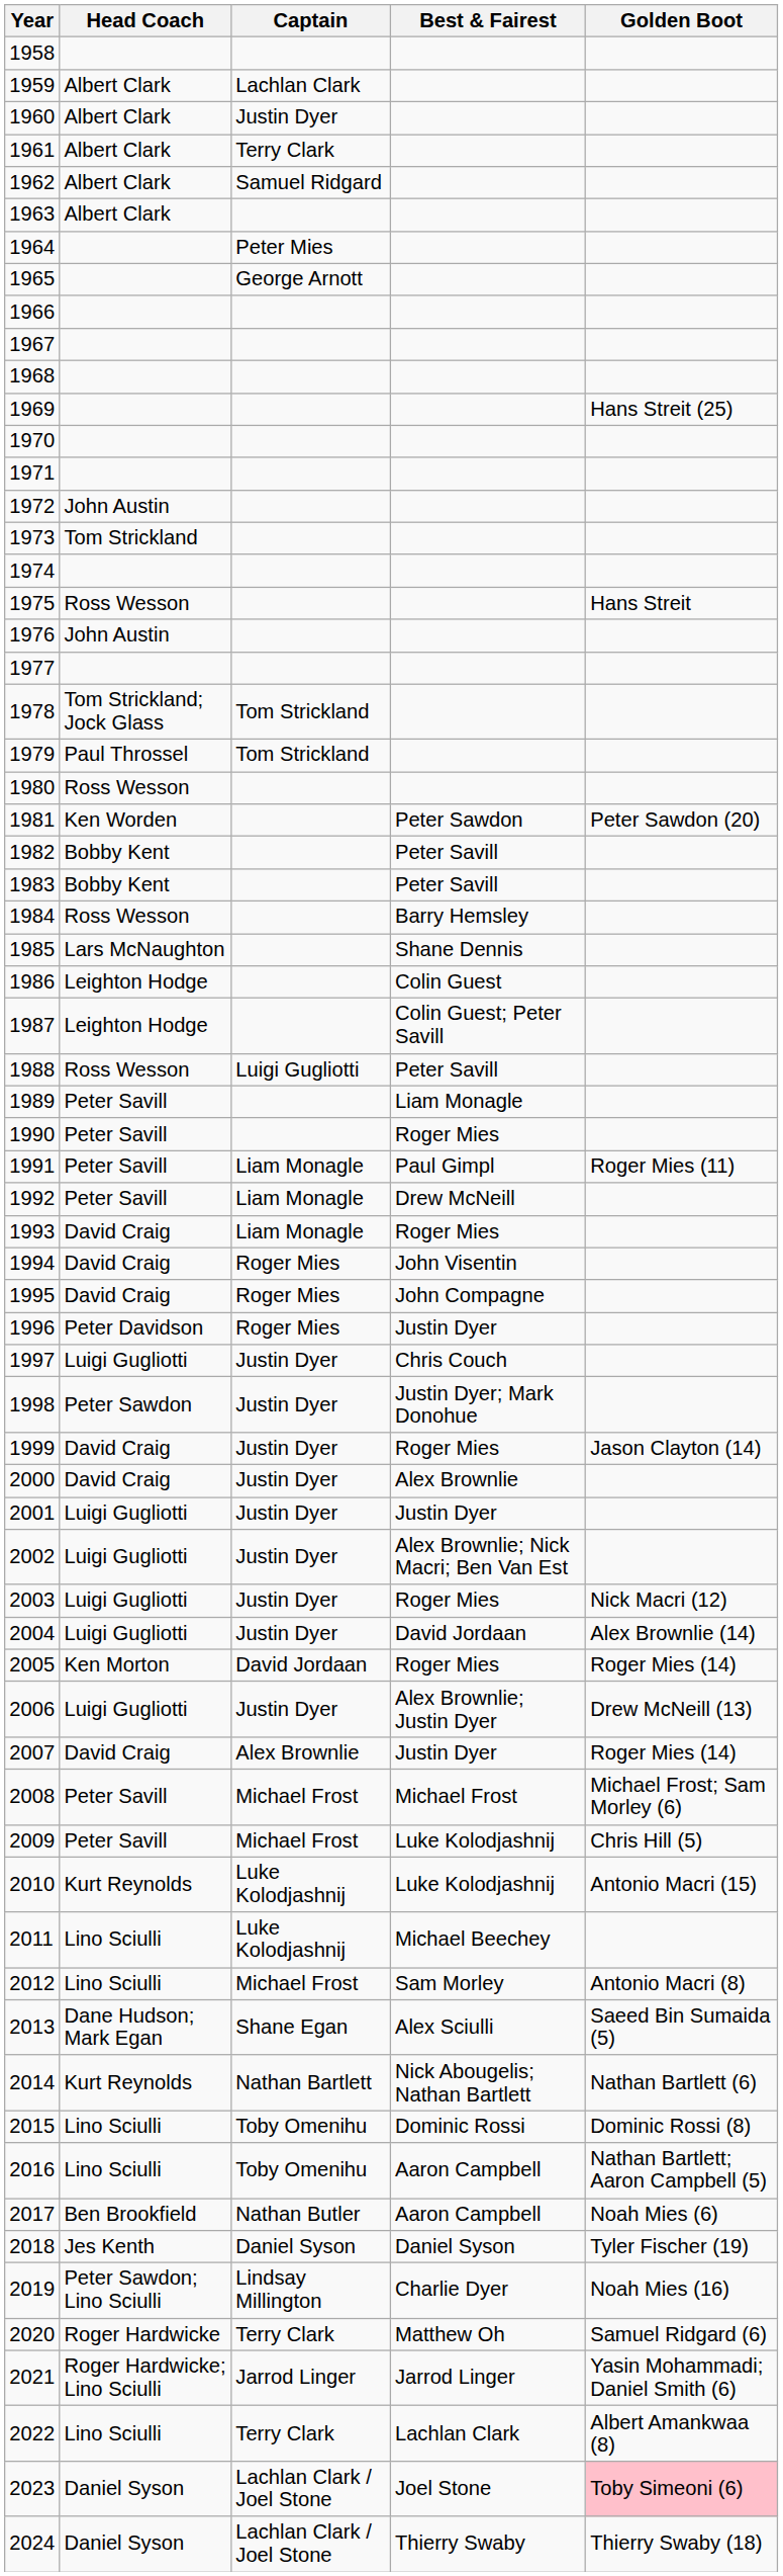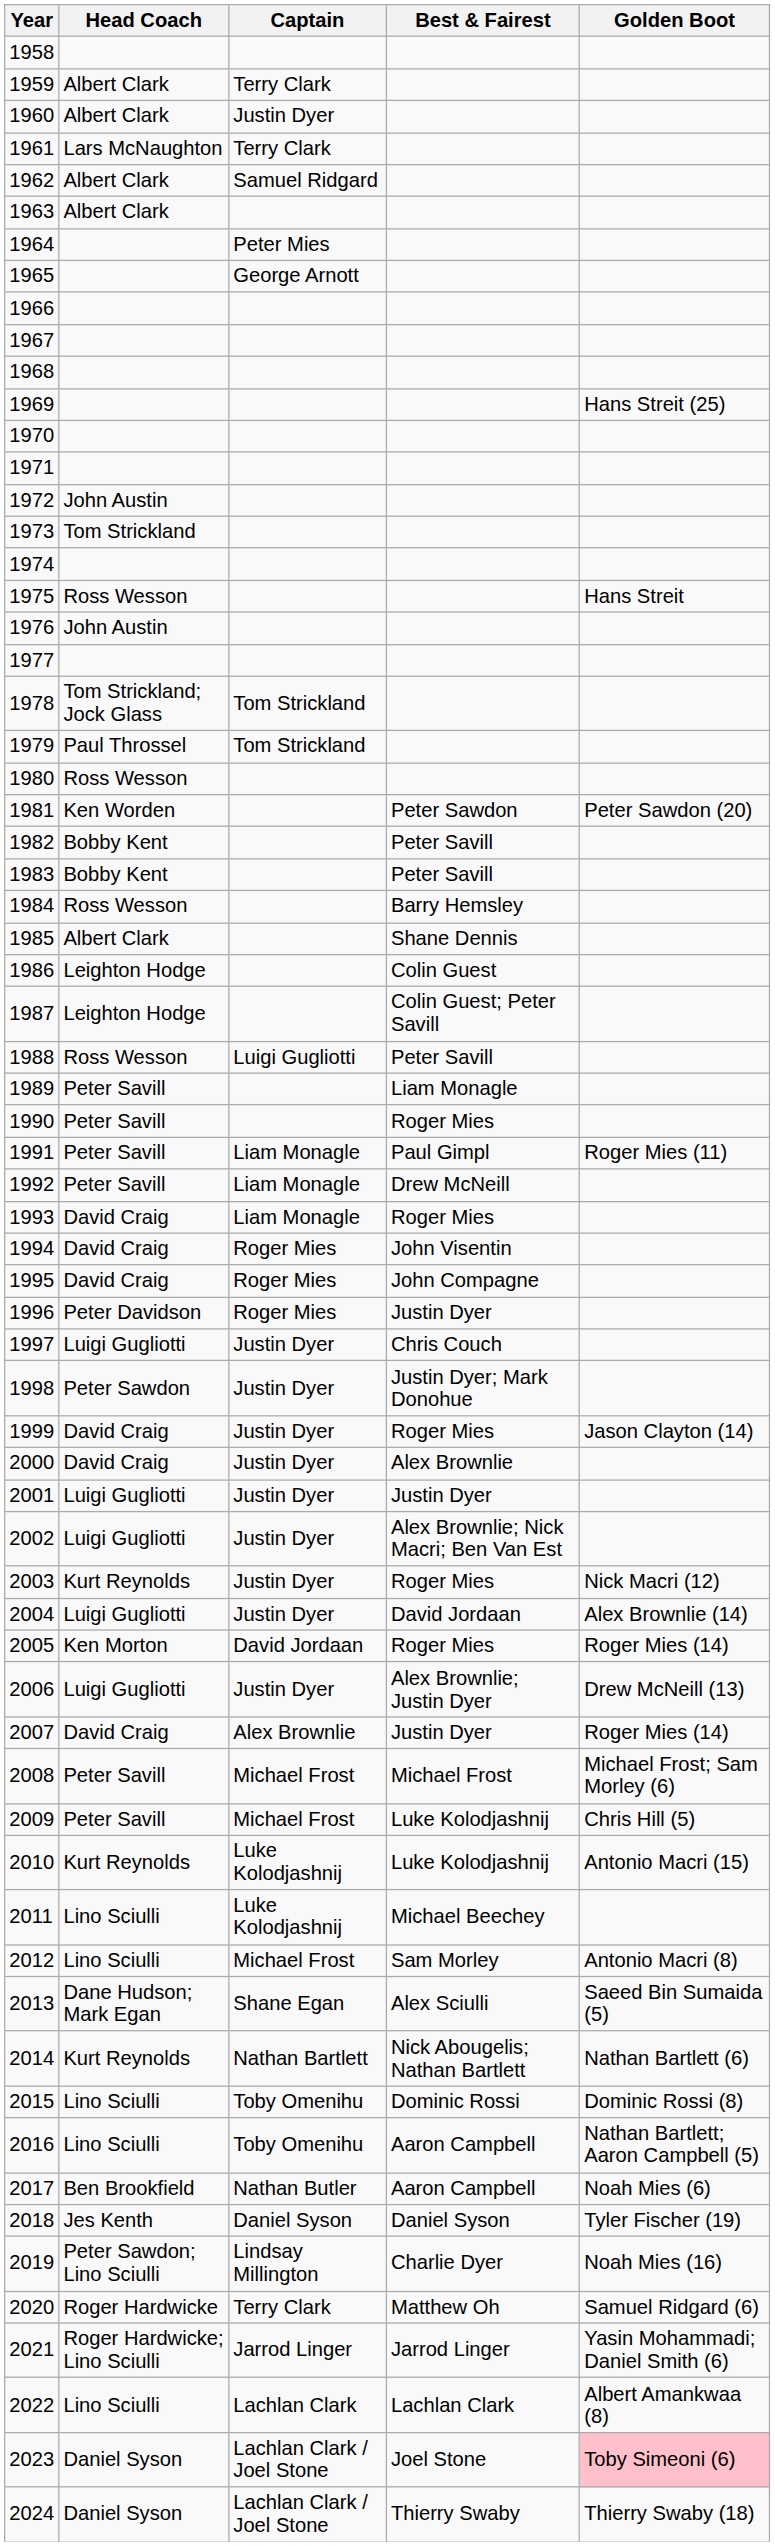 <table class="wikitable">
 <tr>
 <th>Year</th>
 <th>Head Coach</th>
 <th>Captain</th>
 <th>Best & Fairest</th>
 <th>Golden Boot</th>
 </tr>
 <tr>
 <td>1958</td>
 <td></td>
 <td></td>
 <td></td>
 <td></td>
 </tr>
 <tr>
 <td>1959</td>
 <td> Albert Clark</td>
-<td> Lachlan Clark</td>
+<td> Terry Clark</td>
 <td></td>
 <td></td>
 </tr>
 <tr>
 <td>1960</td>
 <td> Albert Clark</td>
 <td> Justin Dyer</td>
 <td></td>
 <td></td>
 </tr>
 <tr>
 <td>1961</td>
-<td> Albert Clark</td>
+<td> Lars McNaughton</td>
 <td> Terry Clark</td>
 <td></td>
 <td></td>
 </tr>
 <tr>
 <td>1962</td>
 <td> Albert Clark</td>
 <td> Samuel Ridgard</td>
 <td></td>
 <td></td>
 </tr>
 <tr>
 <td>1963</td>
 <td> Albert Clark</td>
 <td></td>
 <td></td>
 <td></td>
 </tr>
 <tr>
 <td>1964</td>
 <td></td>
 <td> Peter Mies</td>
 <td></td>
 <td></td>
 </tr>
 <tr>
 <td>1965</td>
 <td></td>
 <td> George Arnott</td>
 <td></td>
 <td></td>
 </tr>
 <tr>
 <td>1966</td>
 <td></td>
 <td></td>
 <td></td>
 <td></td>
 </tr>
 <tr>
 <td>1967</td>
 <td></td>
 <td></td>
 <td></td>
 <td></td>
 </tr>
 <tr>
 <td>1968</td>
 <td></td>
 <td></td>
 <td></td>
 <td></td>
 </tr>
 <tr>
 <td>1969</td>
 <td></td>
 <td></td>
 <td></td>
 <td> Hans Streit (25)</td>
 </tr>
 <tr>
 <td>1970</td>
 <td></td>
 <td></td>
 <td></td>
 <td></td>
 </tr>
 <tr>
 <td>1971</td>
 <td></td>
 <td></td>
 <td></td>
 <td></td>
 </tr>
 <tr>
 <td>1972</td>
 <td> John Austin</td>
 <td></td>
 <td></td>
 <td></td>
 </tr>
 <tr>
 <td>1973</td>
 <td> Tom Strickland</td>
 <td></td>
 <td></td>
 <td></td>
 </tr>
 <tr>
 <td>1974</td>
 <td></td>
 <td></td>
 <td></td>
 <td></td>
 </tr>
 <tr>
 <td>1975</td>
 <td> Ross Wesson</td>
 <td></td>
 <td></td>
 <td> Hans Streit</td>
 </tr>
 <tr>
 <td>1976</td>
 <td> John Austin</td>
 <td></td>
 <td></td>
 <td></td>
 </tr>
 <tr>
 <td>1977</td>
 <td></td>
 <td></td>
 <td></td>
 <td></td>
 </tr>
 <tr>
 <td>1978</td>
 <td> Tom Strickland;  Jock Glass</td>
 <td> Tom Strickland</td>
 <td></td>
 <td></td>
 </tr>
 <tr>
 <td>1979</td>
 <td> Paul Throssel</td>
 <td> Tom Strickland</td>
 <td></td>
 <td></td>
 </tr>
 <tr>
 <td>1980</td>
 <td> Ross Wesson</td>
 <td></td>
 <td></td>
 <td></td>
 </tr>
 <tr>
 <td>1981</td>
 <td> Ken Worden</td>
 <td></td>
 <td> Peter Sawdon</td>
 <td> Peter Sawdon (20)</td>
 </tr>
 <tr>
 <td>1982</td>
 <td> Bobby Kent</td>
 <td></td>
 <td> Peter Savill</td>
 <td></td>
 </tr>
 <tr>
 <td>1983</td>
 <td> Bobby Kent</td>
 <td></td>
 <td> Peter Savill</td>
 <td></td>
 </tr>
 <tr>
 <td>1984</td>
 <td> Ross Wesson</td>
 <td></td>
 <td> Barry Hemsley</td>
 <td></td>
 </tr>
 <tr>
 <td>1985</td>
-<td> Lars McNaughton</td>
+<td> Albert Clark</td>
 <td></td>
 <td> Shane Dennis</td>
 <td></td>
 </tr>
 <tr>
 <td>1986</td>
 <td> Leighton Hodge</td>
 <td></td>
 <td> Colin Guest</td>
 <td></td>
 </tr>
 <tr>
 <td>1987</td>
 <td> Leighton Hodge</td>
 <td></td>
 <td> Colin Guest;  Peter Savill</td>
 <td></td>
 </tr>
 <tr>
 <td>1988</td>
 <td> Ross Wesson</td>
 <td> Luigi Gugliotti</td>
 <td> Peter Savill</td>
 <td></td>
 </tr>
 <tr>
 <td>1989</td>
 <td> Peter Savill</td>
 <td></td>
 <td> Liam Monagle</td>
 <td></td>
 </tr>
 <tr>
 <td>1990</td>
 <td> Peter Savill</td>
 <td></td>
 <td> Roger Mies</td>
 <td></td>
 </tr>
 <tr>
 <td>1991</td>
 <td> Peter Savill</td>
 <td> Liam Monagle</td>
 <td> Paul Gimpl</td>
 <td> Roger Mies (11)</td>
 </tr>
 <tr>
 <td>1992</td>
 <td> Peter Savill</td>
 <td> Liam Monagle</td>
 <td> Drew McNeill</td>
 <td></td>
 </tr>
 <tr>
 <td>1993</td>
 <td> David Craig</td>
 <td> Liam Monagle</td>
 <td> Roger Mies</td>
 <td></td>
 </tr>
 <tr>
 <td>1994</td>
 <td> David Craig</td>
 <td> Roger Mies</td>
 <td> John Visentin</td>
 <td></td>
 </tr>
 <tr>
 <td>1995</td>
 <td> David Craig</td>
 <td> Roger Mies</td>
 <td> John Compagne</td>
 <td></td>
 </tr>
 <tr>
 <td>1996</td>
 <td> Peter Davidson</td>
 <td> Roger Mies</td>
 <td> Justin Dyer</td>
 <td></td>
 </tr>
 <tr>
 <td>1997</td>
 <td> Luigi Gugliotti</td>
 <td> Justin Dyer</td>
 <td> Chris Couch</td>
 <td></td>
 </tr>
 <tr>
 <td>1998</td>
 <td> Peter Sawdon</td>
 <td> Justin Dyer</td>
 <td> Justin Dyer;  Mark Donohue</td>
 <td></td>
 </tr>
 <tr>
 <td>1999</td>
 <td> David Craig</td>
 <td> Justin Dyer</td>
 <td> Roger Mies</td>
 <td> Jason Clayton (14)</td>
 </tr>
 <tr>
 <td>2000</td>
 <td> David Craig</td>
 <td> Justin Dyer</td>
 <td> Alex Brownlie</td>
 <td></td>
 </tr>
 <tr>
 <td>2001</td>
 <td> Luigi Gugliotti</td>
 <td> Justin Dyer</td>
 <td> Justin Dyer</td>
 <td></td>
 </tr>
 <tr>
 <td>2002</td>
 <td> Luigi Gugliotti</td>
 <td> Justin Dyer</td>
 <td> Alex Brownlie;  Nick Macri;  Ben Van Est</td>
 <td></td>
 </tr>
 <tr>
 <td>2003</td>
-<td> Luigi Gugliotti</td>
+<td> Kurt Reynolds</td>
 <td> Justin Dyer</td>
 <td> Roger Mies</td>
 <td> Nick Macri (12)</td>
 </tr>
 <tr>
 <td>2004</td>
 <td> Luigi Gugliotti</td>
 <td> Justin Dyer</td>
 <td> David Jordaan</td>
 <td> Alex Brownlie (14)</td>
 </tr>
 <tr>
 <td>2005</td>
 <td> Ken Morton</td>
 <td> David Jordaan</td>
 <td> Roger Mies</td>
 <td> Roger Mies (14)</td>
 </tr>
 <tr>
 <td>2006</td>
 <td> Luigi Gugliotti</td>
 <td> Justin Dyer</td>
 <td> Alex Brownlie;  Justin Dyer</td>
 <td> Drew McNeill (13)</td>
 </tr>
 <tr>
 <td>2007</td>
 <td> David Craig</td>
 <td> Alex Brownlie</td>
 <td> Justin Dyer</td>
 <td> Roger Mies (14)</td>
 </tr>
 <tr>
 <td>2008</td>
 <td> Peter Savill</td>
 <td> Michael Frost</td>
 <td> Michael Frost</td>
 <td> Michael Frost;  Sam Morley (6)</td>
 </tr>
 <tr>
 <td>2009</td>
 <td> Peter Savill</td>
 <td> Michael Frost</td>
 <td> Luke Kolodjashnij</td>
 <td> Chris Hill (5)</td>
 </tr>
 <tr>
 <td>2010</td>
 <td> Kurt Reynolds</td>
 <td> Luke Kolodjashnij</td>
 <td> Luke Kolodjashnij</td>
 <td> Antonio Macri (15)</td>
 </tr>
 <tr>
 <td>2011</td>
 <td> Lino Sciulli</td>
 <td> Luke Kolodjashnij</td>
 <td> Michael Beechey</td>
 <td></td>
 </tr>
 <tr>
 <td>2012</td>
 <td> Lino Sciulli</td>
 <td> Michael Frost</td>
 <td> Sam Morley</td>
 <td> Antonio Macri (8)</td>
 </tr>
 <tr>
 <td>2013</td>
 <td> Dane Hudson;  Mark Egan</td>
 <td> Shane Egan</td>
 <td> Alex Sciulli</td>
 <td> Saeed Bin Sumaida (5)</td>
 </tr>
 <tr>
 <td>2014</td>
 <td> Kurt Reynolds</td>
 <td> Nathan Bartlett</td>
 <td> Nick Abougelis;  Nathan Bartlett</td>
 <td> Nathan Bartlett (6)</td>
 </tr>
 <tr>
 <td>2015</td>
 <td> Lino Sciulli</td>
 <td> Toby Omenihu</td>
 <td> Dominic Rossi</td>
 <td> Dominic Rossi (8)</td>
 </tr>
 <tr>
 <td>2016</td>
 <td> Lino Sciulli</td>
 <td> Toby Omenihu</td>
 <td> Aaron Campbell</td>
 <td> Nathan Bartlett;  Aaron Campbell (5)</td>
 </tr>
 <tr>
 <td>2017</td>
 <td> Ben Brookfield</td>
 <td> Nathan Butler</td>
 <td> Aaron Campbell</td>
 <td> Noah Mies (6)</td>
 </tr>
 <tr>
 <td>2018</td>
 <td> Jes Kenth</td>
 <td> Daniel Syson</td>
 <td> Daniel Syson</td>
 <td> Tyler Fischer (19)</td>
 </tr>
 <tr>
 <td>2019</td>
 <td> Peter Sawdon;  Lino Sciulli</td>
 <td> Lindsay Millington</td>
 <td> Charlie Dyer</td>
 <td> Noah Mies (16)</td>
 </tr>
 <tr>
 <td>2020</td>
 <td> Roger Hardwicke</td>
 <td> Terry Clark</td>
 <td> Matthew Oh</td>
 <td> Samuel Ridgard (6)</td>
 </tr>
 <tr>
 <td>2021</td>
 <td> Roger Hardwicke;  Lino Sciulli</td>
 <td> Jarrod Linger</td>
 <td> Jarrod Linger</td>
 <td> Yasin Mohammadi;  Daniel Smith (6)</td>
 </tr>
 <tr>
 <td>2022</td>
 <td> Lino Sciulli</td>
-<td> Terry Clark</td>
+<td> Lachlan Clark</td>
 <td> Lachlan Clark</td>
 <td> Albert Amankwaa (8)</td>
 </tr>
 <tr>
 <td>2023</td>
 <td> Daniel Syson</td>
 <td> Lachlan Clark /  Joel Stone</td>
 <td> Joel Stone</td>
 <td style="background: pink;"> Toby Simeoni (6)</td>
 </tr>
 <tr>
 <td>2024</td>
 <td> Daniel Syson</td>
 <td> Lachlan Clark /  Joel Stone</td>
 <td> Thierry Swaby</td>
 <td> Thierry Swaby (18)</td>
 </tr>
 </table>
